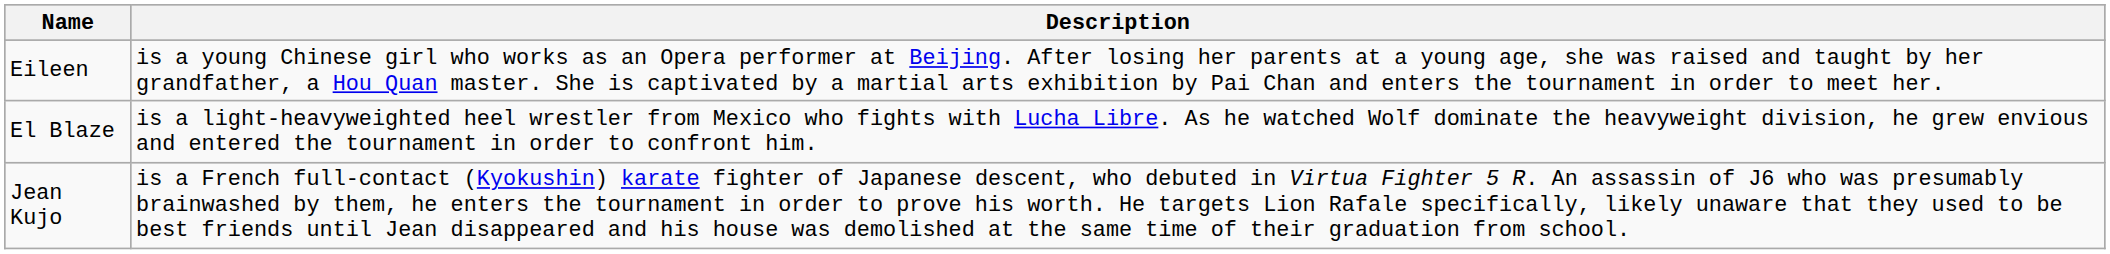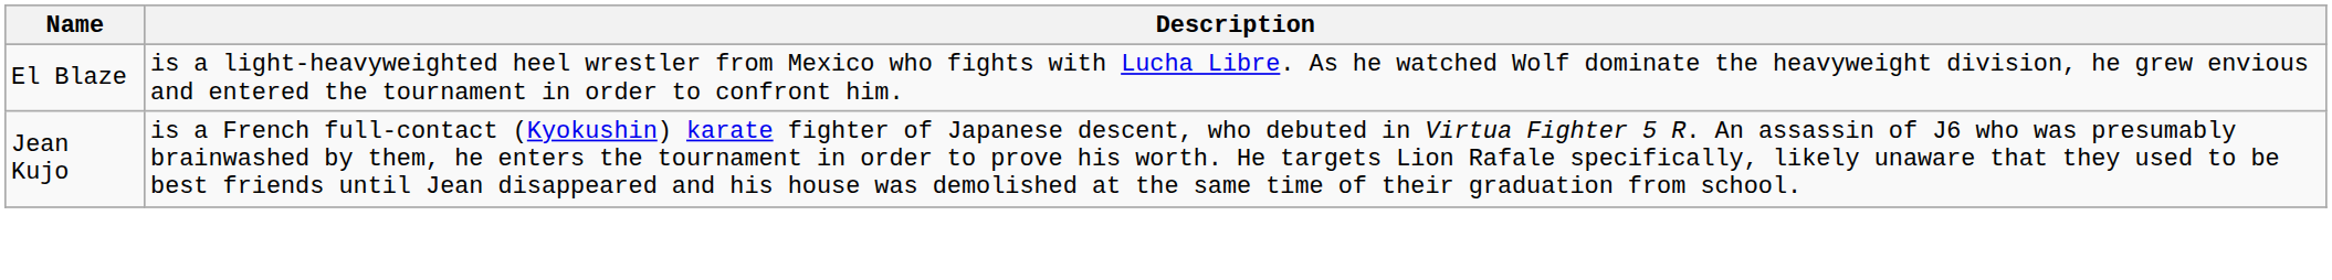 <table class="wikitable sortable">
 <tr>
 <th scope="col" width="6%">Name</th>
 <th>Description</th>
-</tr>
-<tr id="Eileen">
-<td>Eileen</td>
-<td> is a young Chinese girl who works as an Opera performer at <a href='#'>Beijing</a>. After losing her parents at a young age, she was raised and taught by her grandfather, a <a href='#'>Hou Quan</a> master. She is captivated by a martial arts exhibition by Pai Chan and enters the tournament in order to meet her.</td>
 </tr>
 <tr id="El Blaze">
 <td>El Blaze</td>
 <td> is a light-heavyweighted heel wrestler from Mexico who fights with <a href='#'>Lucha Libre</a>. As he watched Wolf dominate the heavyweight division, he grew envious and entered the tournament in order to confront him.</td>
 </tr>
 <tr id="Jean Kujo">
 <td>Jean Kujo</td>
 <td> is a French full-contact (<a href='#'>Kyokushin</a>) <a href='#'>karate</a> fighter of Japanese descent, who debuted in <em>Virtua Fighter 5 R</em>. An assassin of J6 who was presumably brainwashed by them, he enters the tournament in order to prove his worth. He targets Lion Rafale specifically, likely unaware that they used to be best friends until Jean disappeared and his house was demolished at the same time of their graduation from school.</td>
 </tr>
 </table>
